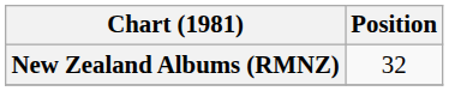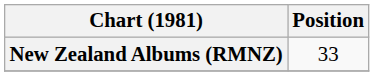 <table class="wikitable plainrowheaders" style="text-align:center">
 <tr>
 <th scope="col">Chart (1981)</th>
 <th scope="col">Position</th>
 </tr>
 <tr>
 <th scope="row">New Zealand Albums (RMNZ)</th>
-<td>32</td>
+<td>33</td>
 </tr>
 <tr>
 </tr>
 </table>
